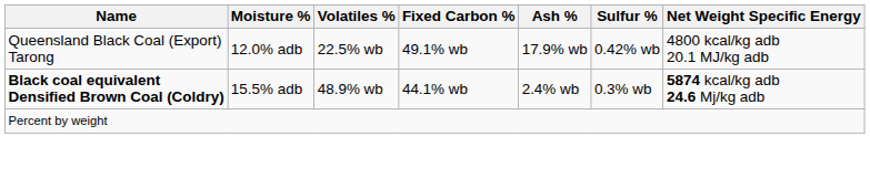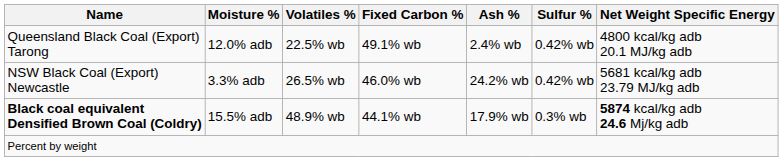 <table class="wikitable">
 <tr>
 <th>Name</th>
 <th>Moisture %</th>
 <th>Volatiles %</th>
 <th>Fixed Carbon %</th>
 <th>Ash %</th>
 <th>Sulfur %</th>
 <th>Net Weight Specific Energy</th>
 </tr>
 <tr>
 <td>Queensland Black Coal (Export)<br>Tarong</td>
 <td>12.0% adb</td>
 <td>22.5% wb</td>
 <td>49.1% wb</td>
-<td>17.9% wb</td>
+<td>2.4% wb</td>
 <td>0.42% wb</td>
 <td>4800 kcal/kg adb<br>20.1 MJ/kg adb</td>
+</tr>
+<tr>
+<td>NSW Black Coal (Export)<br>Newcastle</td>
+<td>3.3% adb</td>
+<td>26.5% wb</td>
+<td>46.0% wb</td>
+<td>24.2% wb</td>
+<td>0.42% wb</td>
+<td>5681 kcal/kg adb<br>23.79 MJ/kg adb</td>
 </tr>
 <tr>
 <td><strong>Black coal equivalent</strong><br><strong>Densified Brown Coal (Coldry)</strong></td>
 <td>15.5% adb</td>
 <td>48.9% wb</td>
 <td>44.1% wb</td>
-<td>2.4% wb</td>
+<td>17.9% wb</td>
 <td>0.3% wb</td>
 <td><strong>5874</strong> kcal/kg adb<br><strong>24.6</strong> Mj/kg adb</td>
 </tr>
 <tr>
 <td colspan=7><small>Percent by weight</small></td>
 </tr>
 </table>
